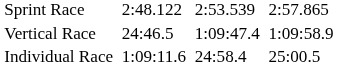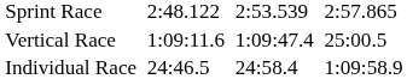 <table>
 <tr>
 <td>Sprint Race</td>
 <td></td>
 <td>2:48.122</td>
 <td></td>
 <td>2:53.539</td>
 <td></td>
 <td>2:57.865</td>
 </tr>
 <tr>
 <td>Vertical Race</td>
 <td></td>
-<td>24:46.5</td>
+<td>1:09:11.6</td>
 <td></td>
 <td>1:09:47.4</td>
 <td></td>
-<td>1:09:58.9</td>
+<td>25:00.5</td>
 </tr>
 <tr>
 <td>Individual Race</td>
 <td></td>
-<td>1:09:11.6</td>
+<td>24:46.5</td>
 <td></td>
 <td>24:58.4</td>
 <td></td>
-<td>25:00.5</td>
+<td>1:09:58.9</td>
 </tr>
 </table>
